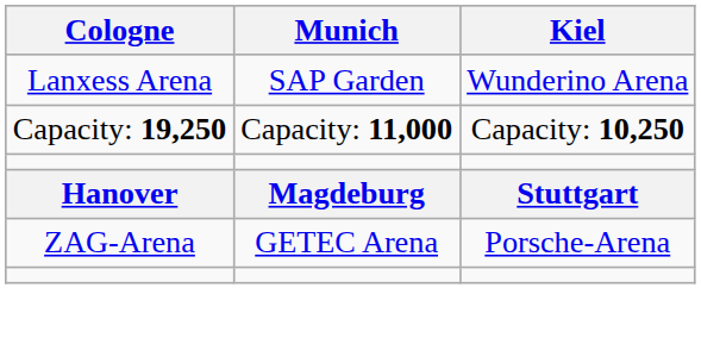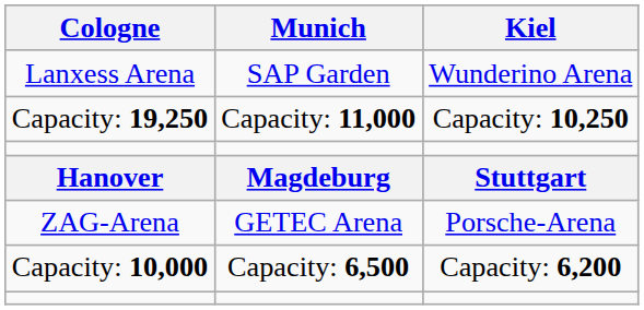 <table class="wikitable" style="text-align: center;">
 <tr>
 <th><a href='#'>Cologne</a></th>
 <th><a href='#'>Munich</a></th>
 <th><a href='#'>Kiel</a></th>
 </tr>
 <tr>
 <td><a href='#'>Lanxess Arena</a></td>
 <td><a href='#'>SAP Garden</a></td>
 <td><a href='#'>Wunderino Arena</a></td>
 </tr>
 <tr>
 <td>Capacity: <strong>19,250</strong></td>
 <td>Capacity: <strong>11,000</strong></td>
 <td>Capacity: <strong>10,250</strong></td>
 </tr>
 <tr>
 <td></td>
 <td></td>
 <td></td>
 </tr>
 <tr>
 <th><a href='#'>Hanover</a></th>
 <th><a href='#'>Magdeburg</a></th>
 <th><a href='#'>Stuttgart</a></th>
 </tr>
 <tr>
 <td><a href='#'>ZAG-Arena</a></td>
 <td><a href='#'>GETEC Arena</a></td>
 <td><a href='#'>Porsche-Arena</a></td>
 </tr>
 <tr>
+<td>Capacity: <strong>10,000</strong></td>
+<td>Capacity: <strong>6,500</strong></td>
+<td>Capacity: <strong>6,200</strong></td>
+</tr>
+<tr>
 <td></td>
 <td></td>
 <td></td>
 </tr>
 </table>
